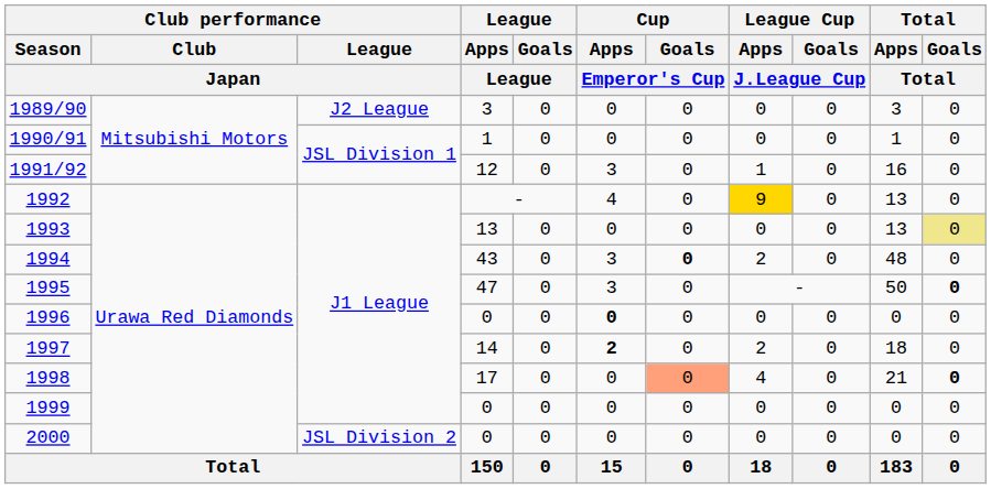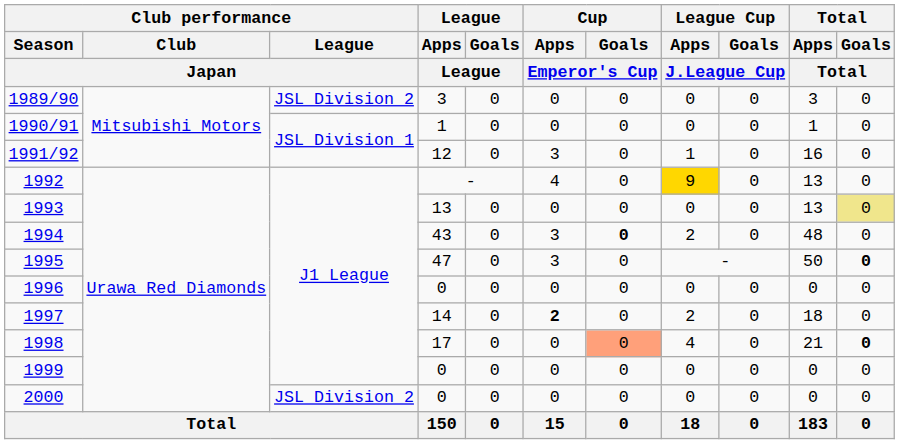 <table class="wikitable" style="text-align:center;">
 <tr>
 <th colspan=3>Club performance</th>
 <th colspan=2>League</th>
 <th colspan=2>Cup</th>
 <th colspan=2>League Cup</th>
 <th colspan=2>Total</th>
 </tr>
 <tr>
 <th>Season</th>
 <th>Club</th>
 <th>League</th>
 <th>Apps</th>
 <th>Goals</th>
 <th>Apps</th>
 <th>Goals</th>
 <th>Apps</th>
 <th>Goals</th>
 <th>Apps</th>
 <th>Goals</th>
 </tr>
 <tr>
 <th colspan=3>Japan</th>
 <th colspan=2>League</th>
 <th colspan=2><a href='#'>Emperor's Cup</a></th>
 <th colspan=2><a href='#'>J.League Cup</a></th>
 <th colspan=2>Total</th>
 </tr>
 <tr>
 <td><a href='#'>1989/90</a></td>
 <td rowspan="3"><a href='#'>Mitsubishi Motors</a></td>
-<td><a href='#'>J2 League</a></td>
+<td><a href='#'>JSL Division 2</a></td>
 <td>3</td>
 <td>0</td>
 <td>0</td>
 <td>0</td>
 <td>0</td>
 <td>0</td>
 <td>3</td>
 <td>0</td>
 </tr>
 <tr>
 <td><a href='#'>1990/91</a></td>
 <td rowspan="2"><a href='#'>JSL Division 1</a></td>
 <td>1</td>
 <td>0</td>
 <td>0</td>
 <td>0</td>
 <td>0</td>
 <td>0</td>
 <td>1</td>
 <td>0</td>
 </tr>
 <tr>
 <td><a href='#'>1991/92</a></td>
 <td>12</td>
 <td>0</td>
 <td>3</td>
 <td>0</td>
 <td>1</td>
 <td>0</td>
 <td>16</td>
 <td>0</td>
 </tr>
 <tr>
 <td><a href='#'>1992</a></td>
 <td rowspan="9"><a href='#'>Urawa Red Diamonds</a></td>
 <td rowspan="8"><a href='#'>J1 League</a></td>
 <td colspan="2">-</td>
 <td>4</td>
 <td>0</td>
 <td style="background: gold;">9</td>
 <td>0</td>
 <td>13</td>
 <td>0</td>
 </tr>
 <tr>
 <td><a href='#'>1993</a></td>
 <td>13</td>
 <td>0</td>
 <td>0</td>
 <td>0</td>
 <td>0</td>
 <td>0</td>
 <td>13</td>
 <td style="background: khaki;">0</td>
 </tr>
 <tr>
 <td><a href='#'>1994</a></td>
 <td>43</td>
 <td>0</td>
 <td>3</td>
 <td><strong>0</strong></td>
 <td>2</td>
 <td>0</td>
 <td>48</td>
 <td>0</td>
 </tr>
 <tr>
 <td><a href='#'>1995</a></td>
 <td>47</td>
 <td>0</td>
 <td>3</td>
 <td>0</td>
 <td colspan="2">-</td>
 <td>50</td>
 <td><strong>0</strong></td>
 </tr>
 <tr>
 <td><a href='#'>1996</a></td>
 <td>0</td>
 <td>0</td>
-<td><strong>0</strong></td>
+<td>0</td>
 <td>0</td>
 <td>0</td>
 <td>0</td>
 <td>0</td>
 <td>0</td>
 </tr>
 <tr>
 <td><a href='#'>1997</a></td>
 <td>14</td>
 <td>0</td>
 <td><strong>2</strong></td>
 <td>0</td>
 <td>2</td>
 <td>0</td>
 <td>18</td>
 <td>0</td>
 </tr>
 <tr>
 <td><a href='#'>1998</a></td>
 <td>17</td>
 <td>0</td>
 <td>0</td>
 <td style="background: lightsalmon;">0</td>
 <td>4</td>
 <td>0</td>
 <td>21</td>
 <td><strong>0</strong></td>
 </tr>
 <tr>
 <td><a href='#'>1999</a></td>
 <td>0</td>
 <td>0</td>
 <td>0</td>
 <td>0</td>
 <td>0</td>
 <td>0</td>
 <td>0</td>
 <td>0</td>
 </tr>
 <tr>
 <td><a href='#'>2000</a></td>
 <td><a href='#'>JSL Division 2</a></td>
 <td>0</td>
 <td>0</td>
 <td>0</td>
 <td>0</td>
 <td>0</td>
 <td>0</td>
 <td>0</td>
 <td>0</td>
 </tr>
 <tr>
 <th colspan=3>Total</th>
 <th>150</th>
 <th>0</th>
 <th>15</th>
 <th>0</th>
 <th>18</th>
 <th>0</th>
 <th>183</th>
 <th>0</th>
 </tr>
 </table>
